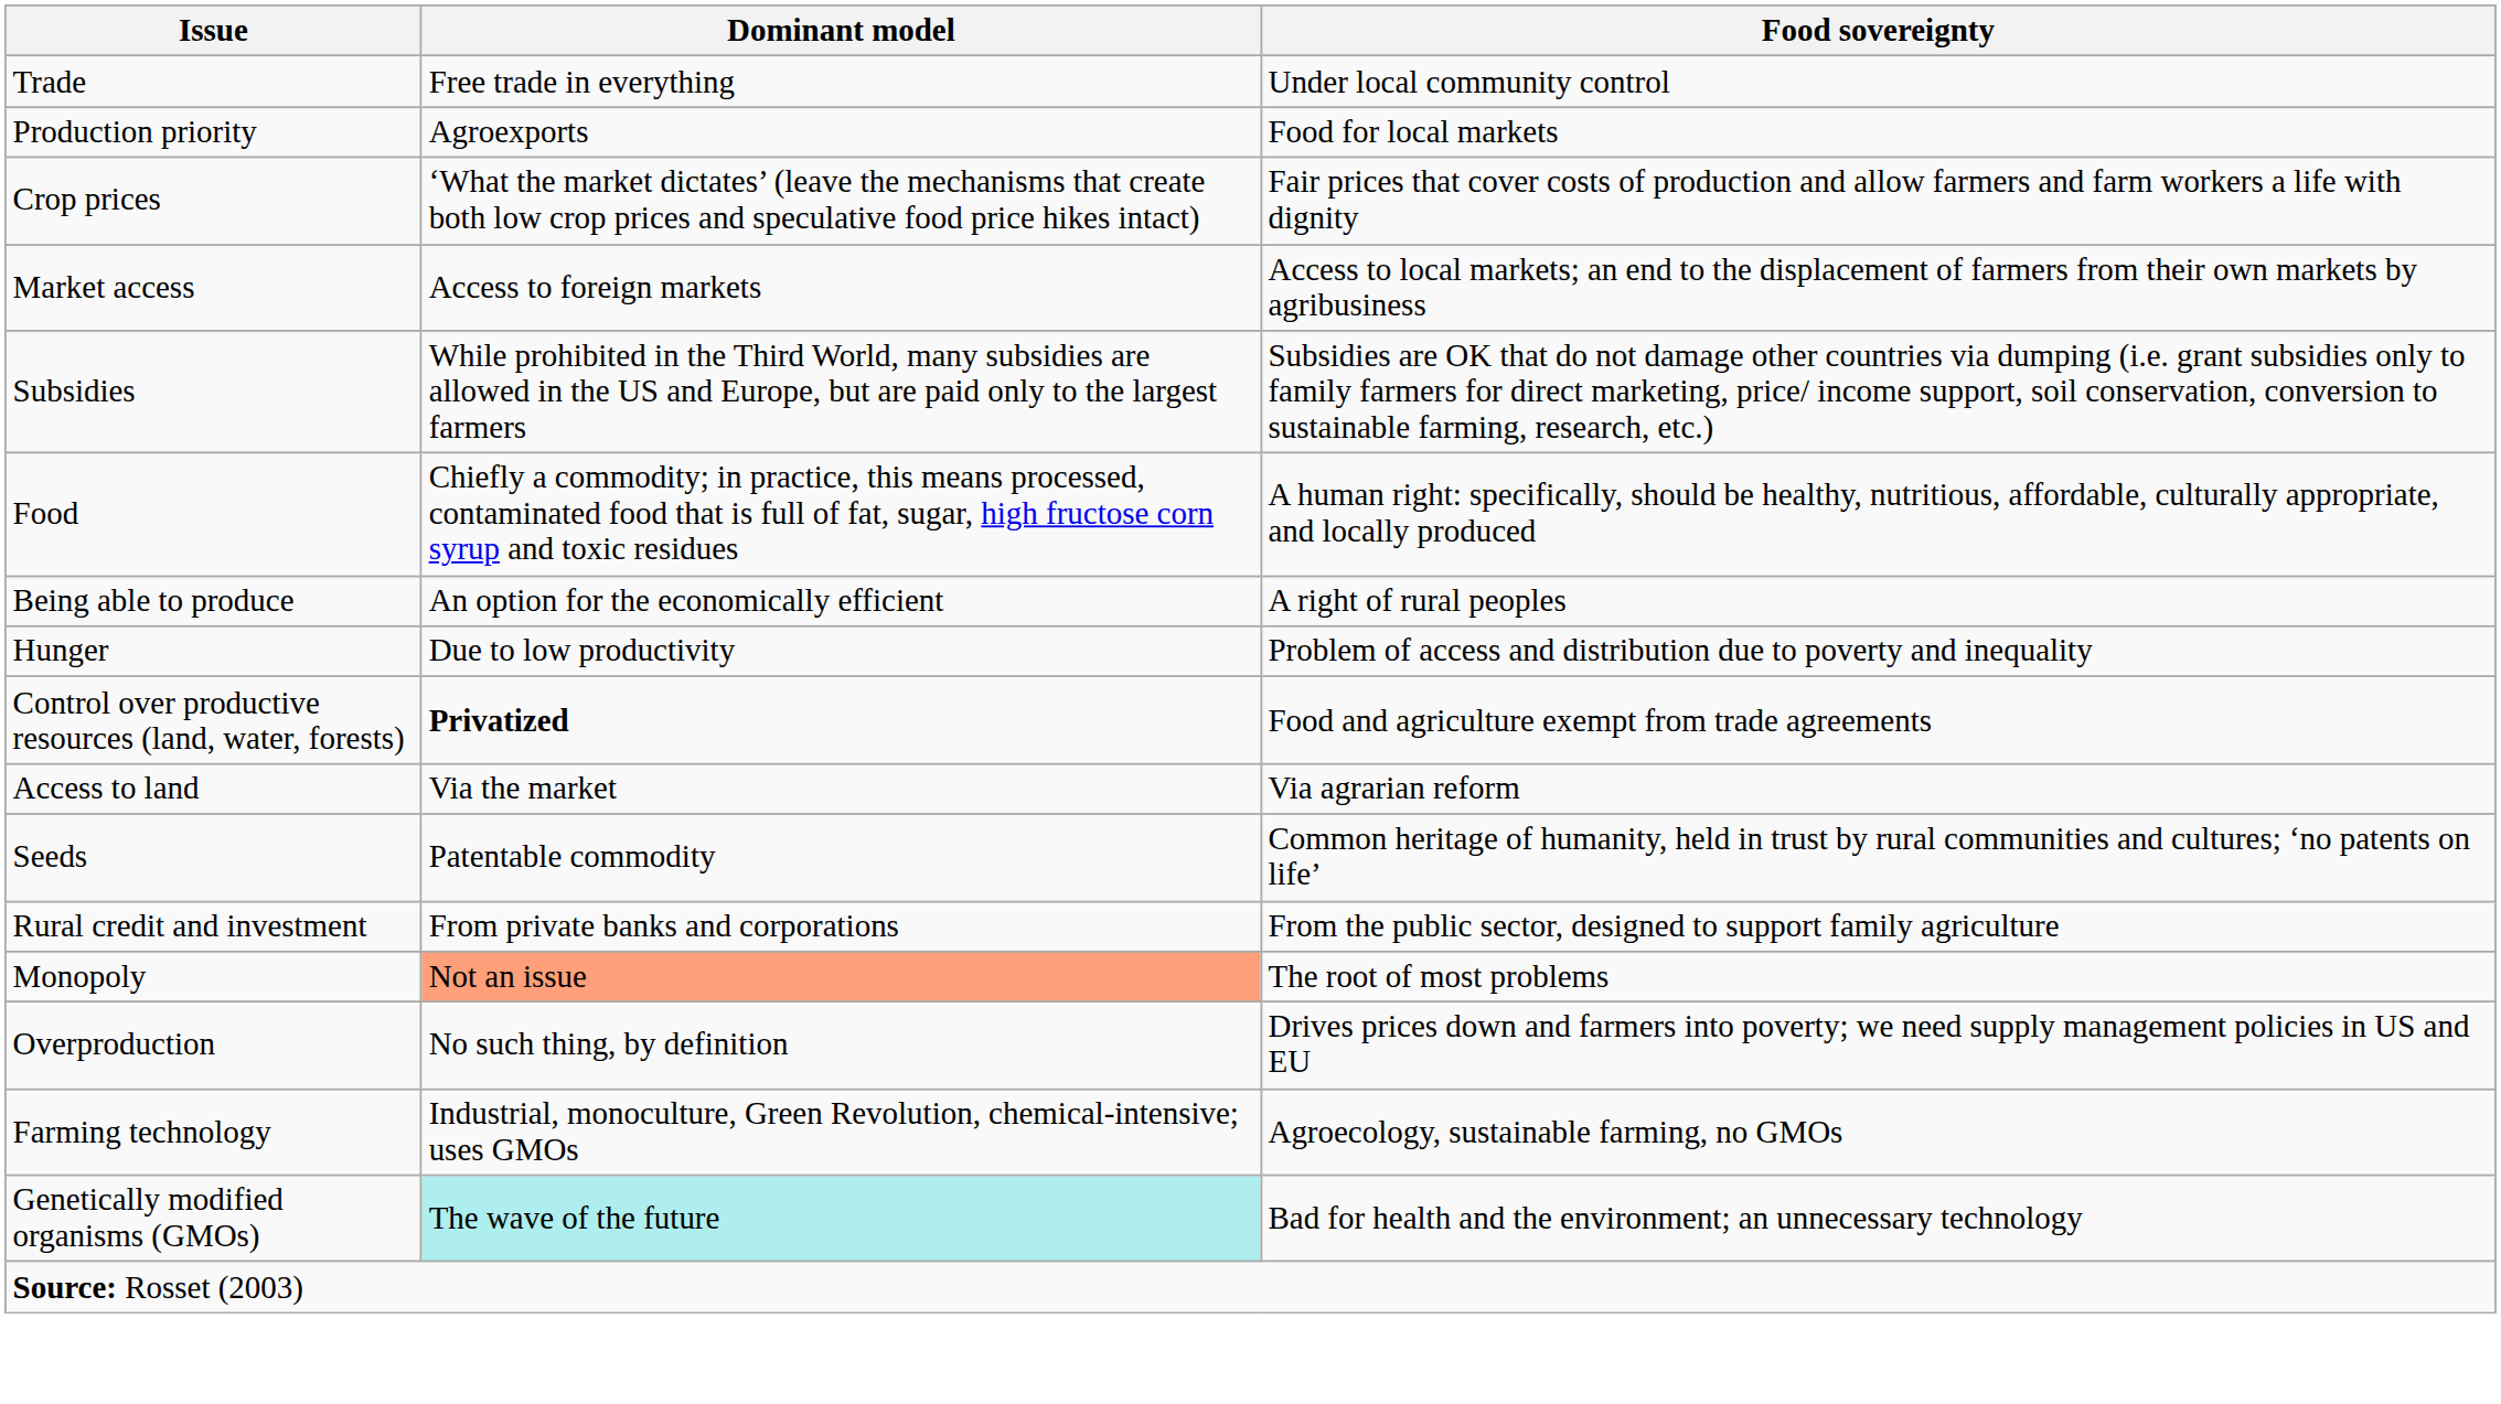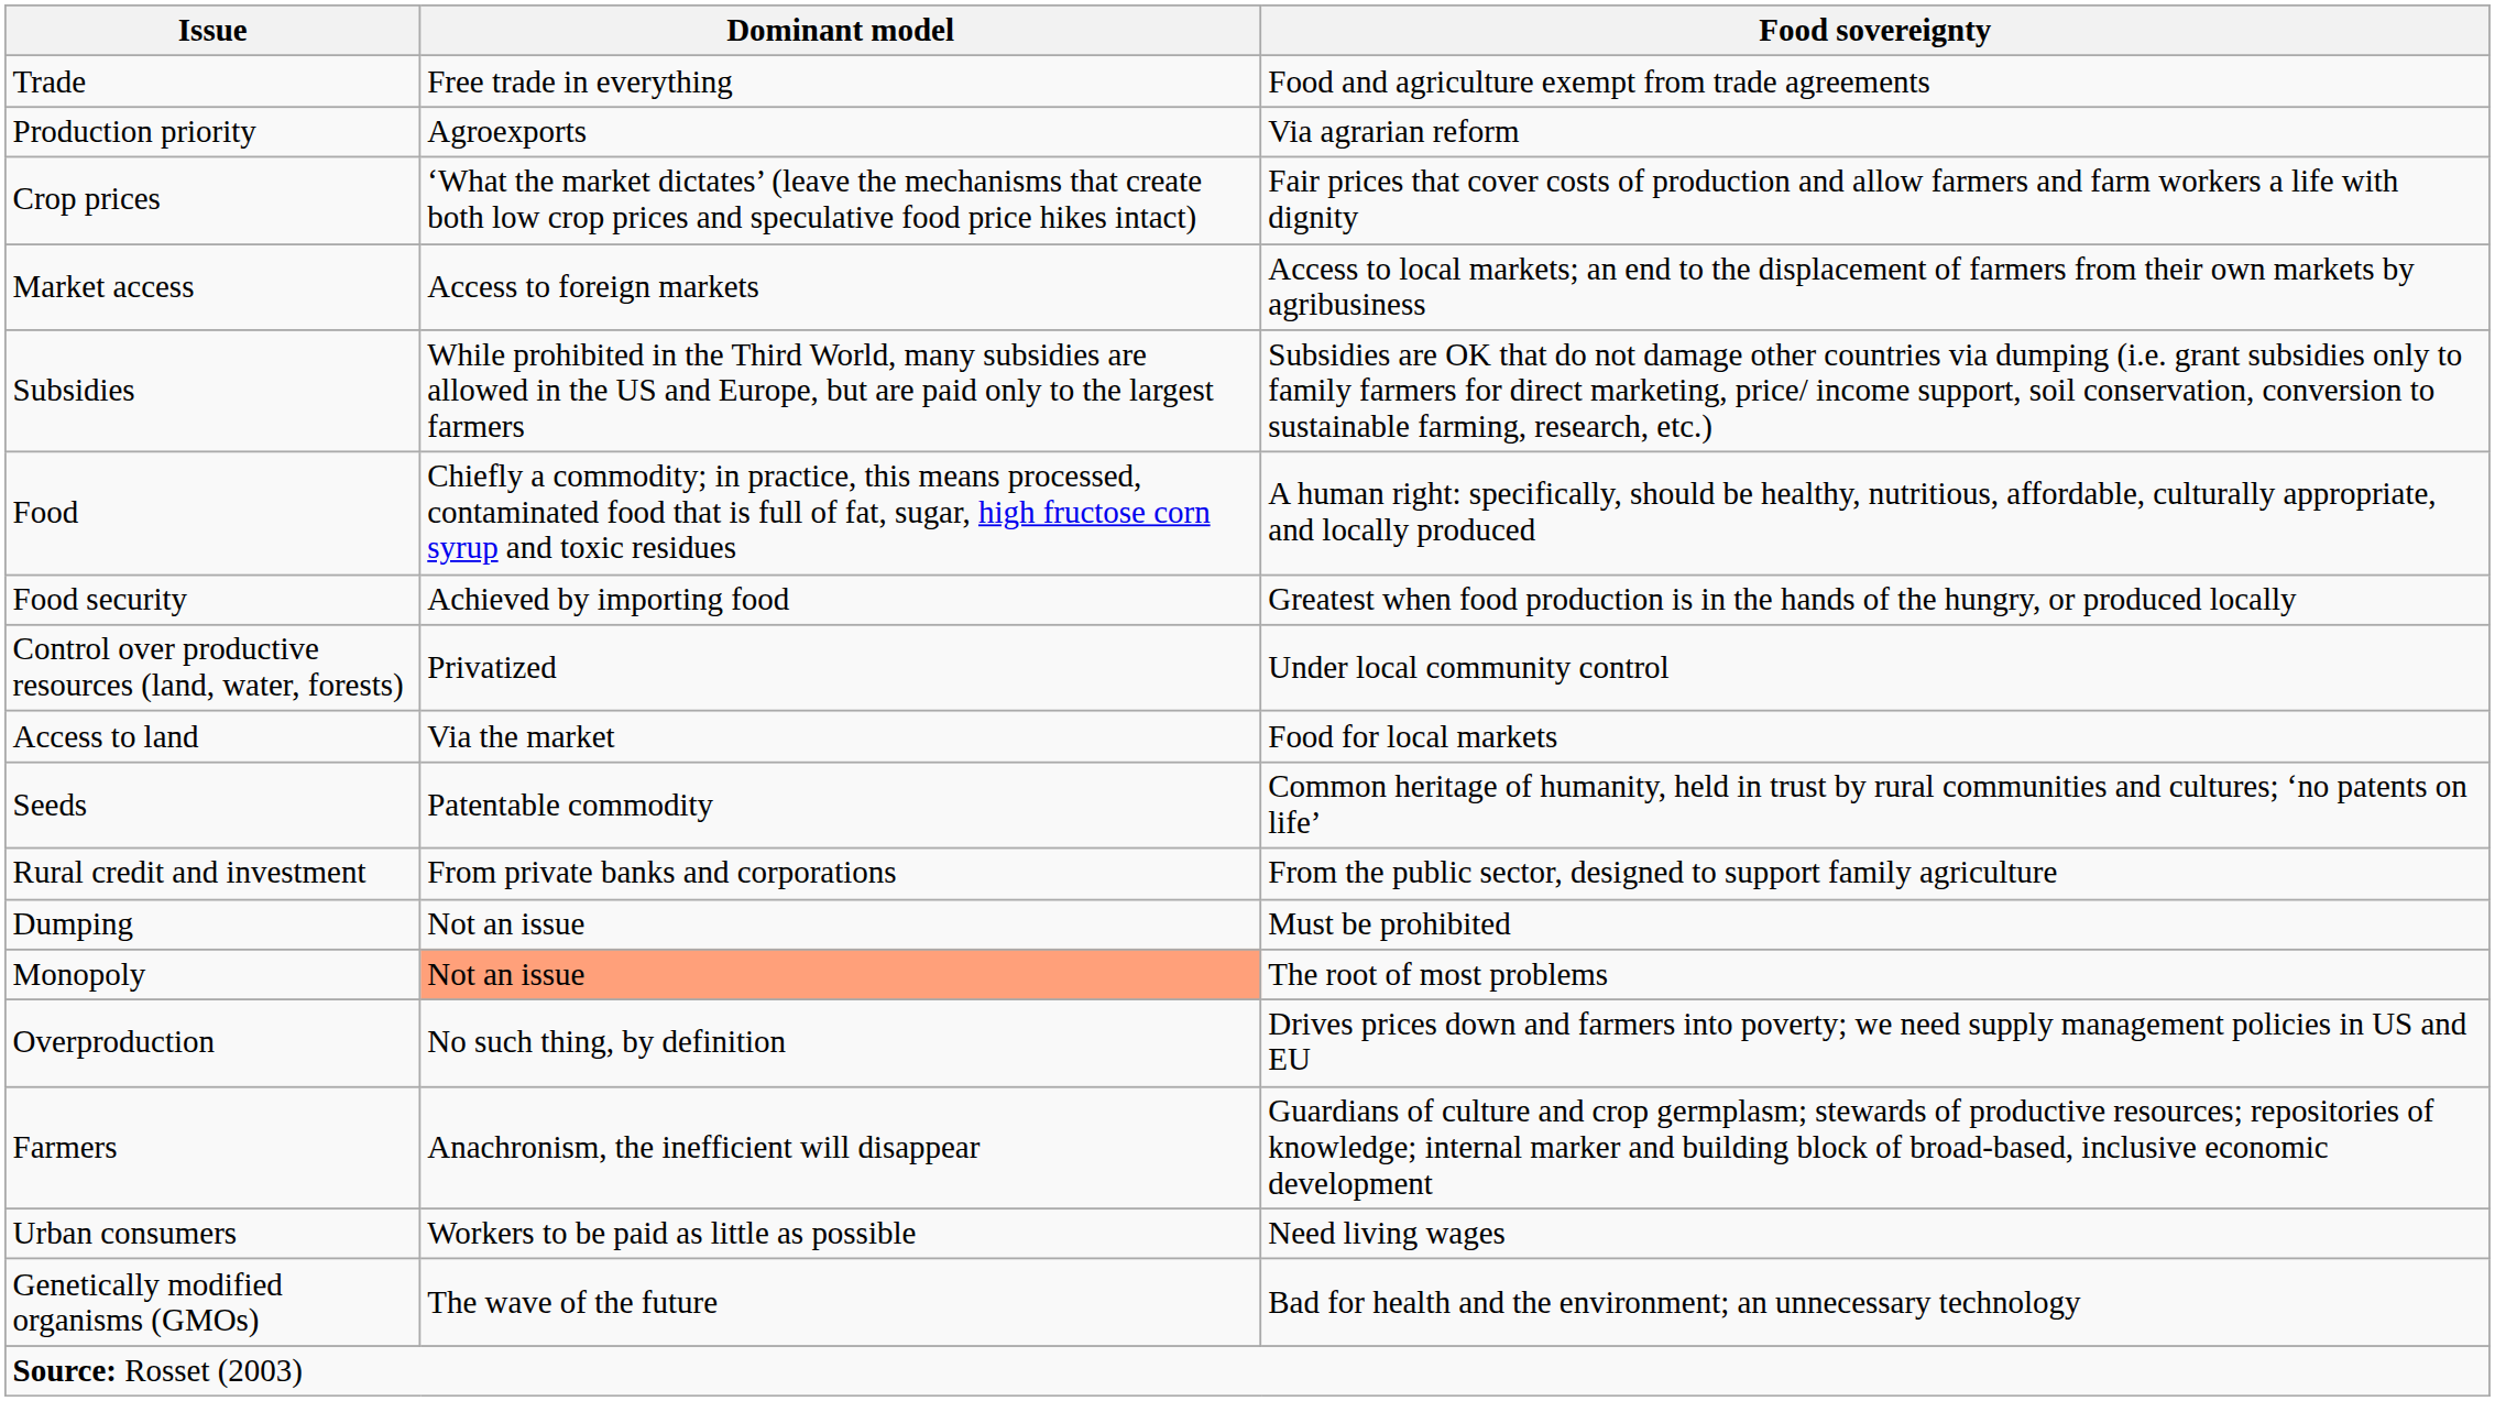 <table class="wikitable">
 <tr>
 <th>Issue</th>
 <th>Dominant model</th>
 <th>Food sovereignty</th>
 </tr>
 <tr>
 <td>Trade</td>
 <td>Free trade in everything</td>
-<td>Under local community control</td>
+<td>Food and agriculture exempt from trade agreements</td>
 </tr>
 <tr>
 <td>Production priority</td>
 <td>Agroexports</td>
-<td>Food for local markets</td>
+<td>Via agrarian reform</td>
 </tr>
 <tr>
 <td>Crop prices</td>
 <td>‘What the market dictates’ (leave the mechanisms that create both low crop prices and speculative food price hikes intact)</td>
 <td>Fair prices that cover costs of production and allow farmers and farm workers a life with dignity</td>
 </tr>
 <tr>
 <td>Market access</td>
 <td>Access to foreign markets</td>
 <td>Access to local markets; an end to the displacement of farmers from their own markets by agribusiness</td>
 </tr>
 <tr>
 <td>Subsidies</td>
 <td>While prohibited in the Third World, many subsidies are allowed in the US and Europe, but are paid only to the largest farmers</td>
 <td>Subsidies are OK that do not damage other countries via dumping (i.e. grant subsidies only to family farmers for direct marketing, price/ income support, soil conservation, conversion to sustainable farming, research, etc.)</td>
 </tr>
 <tr>
 <td>Food</td>
 <td>Chiefly a commodity; in practice, this means processed, contaminated food that is full of fat, sugar, <a href='#'>high fructose corn syrup</a> and toxic residues</td>
 <td>A human right: specifically, should be healthy, nutritious, affordable, culturally appropriate, and locally produced</td>
 </tr>
 <tr>
-<td>Being able to produce</td>
-<td>An option for the economically efficient</td>
-<td>A right of rural peoples</td>
-</tr>
-<tr>
-<td>Hunger</td>
-<td>Due to low productivity</td>
-<td>Problem of access and distribution due to poverty and inequality</td>
+<td>Food security</td>
+<td>Achieved by importing food</td>
+<td>Greatest when food production is in the hands of the hungry, or produced locally</td>
 </tr>
 <tr>
 <td>Control over productive resources (land, water, forests)</td>
-<td><strong>Privatized</strong></td>
-<td>Food and agriculture exempt from trade agreements</td>
+<td>Privatized</td>
+<td>Under local community control</td>
 </tr>
 <tr>
 <td>Access to land</td>
 <td>Via the market</td>
-<td>Via agrarian reform</td>
+<td>Food for local markets</td>
 </tr>
 <tr>
 <td>Seeds</td>
 <td>Patentable commodity</td>
 <td>Common heritage of humanity, held in trust by rural communities and cultures; ‘no patents on life’</td>
 </tr>
 <tr>
 <td>Rural credit and investment</td>
 <td>From private banks and corporations</td>
 <td>From the public sector, designed to support family agriculture</td>
 </tr>
 <tr>
+<td>Dumping</td>
+<td>Not an issue</td>
+<td>Must be prohibited</td>
+</tr>
+<tr>
 <td>Monopoly</td>
 <td style="background: lightsalmon;">Not an issue</td>
 <td>The root of most problems</td>
 </tr>
 <tr>
 <td>Overproduction</td>
 <td>No such thing, by definition</td>
 <td>Drives prices down and farmers into poverty; we need supply management policies in US and EU</td>
 </tr>
 <tr>
-<td>Farming technology</td>
-<td>Industrial, monoculture, Green Revolution, chemical-intensive; uses GMOs</td>
-<td>Agroecology, sustainable farming, no GMOs</td>
+<td>Farmers</td>
+<td>Anachronism, the inefficient will disappear</td>
+<td>Guardians of culture and crop germplasm; stewards of productive resources; repositories of knowledge; internal marker and building block of broad-based, inclusive economic development</td>
+</tr>
+<tr>
+<td>Urban consumers</td>
+<td>Workers to be paid as little as possible</td>
+<td>Need living wages</td>
 </tr>
 <tr>
 <td>Genetically modified organisms (GMOs)</td>
-<td style="background: paleturquoise;">The wave of the future</td>
+<td>The wave of the future</td>
 <td>Bad for health and the environment; an unnecessary technology</td>
 </tr>
 <tr>
 <td colspan="3"><strong>Source:</strong> Rosset (2003)</td>
 </tr>
 </table>
